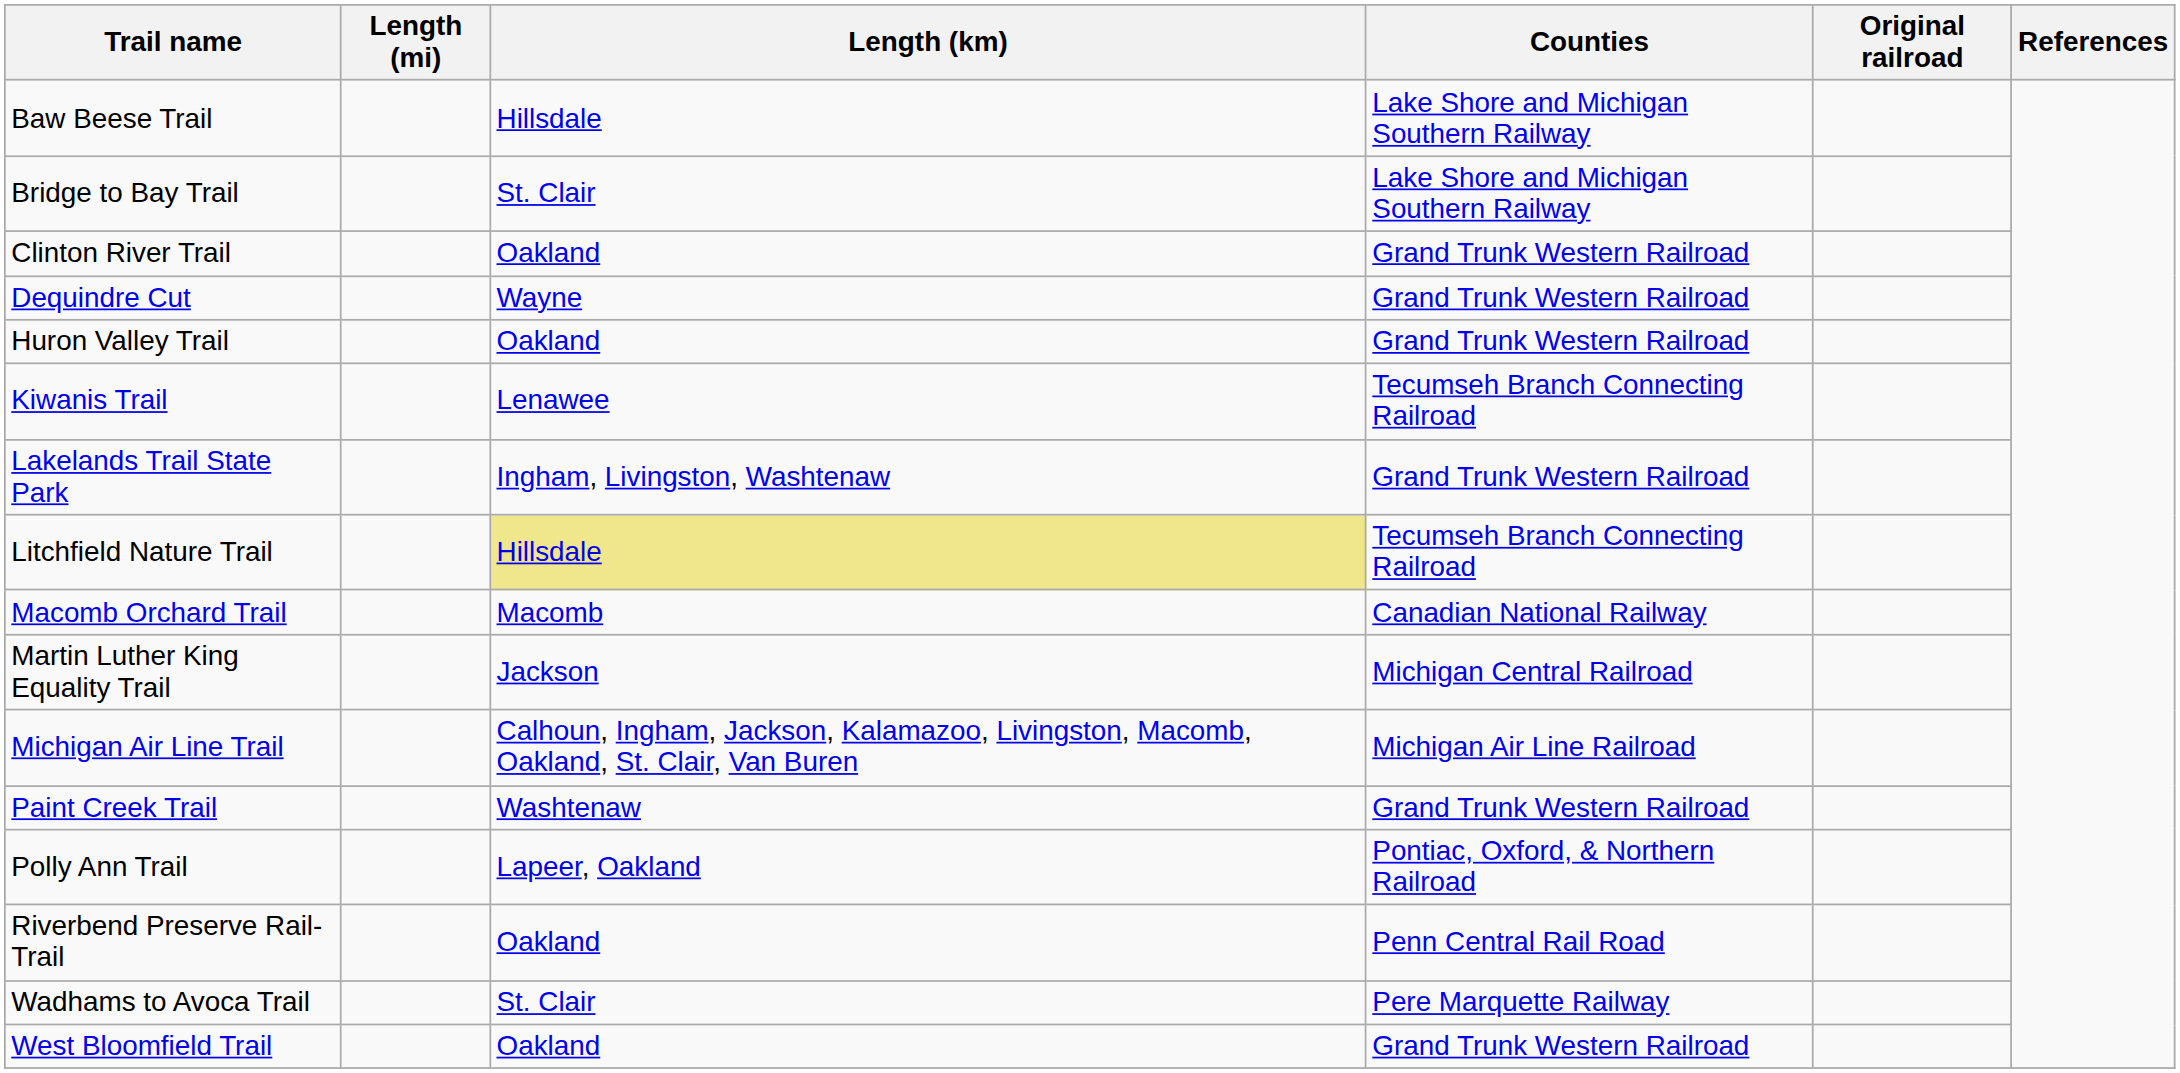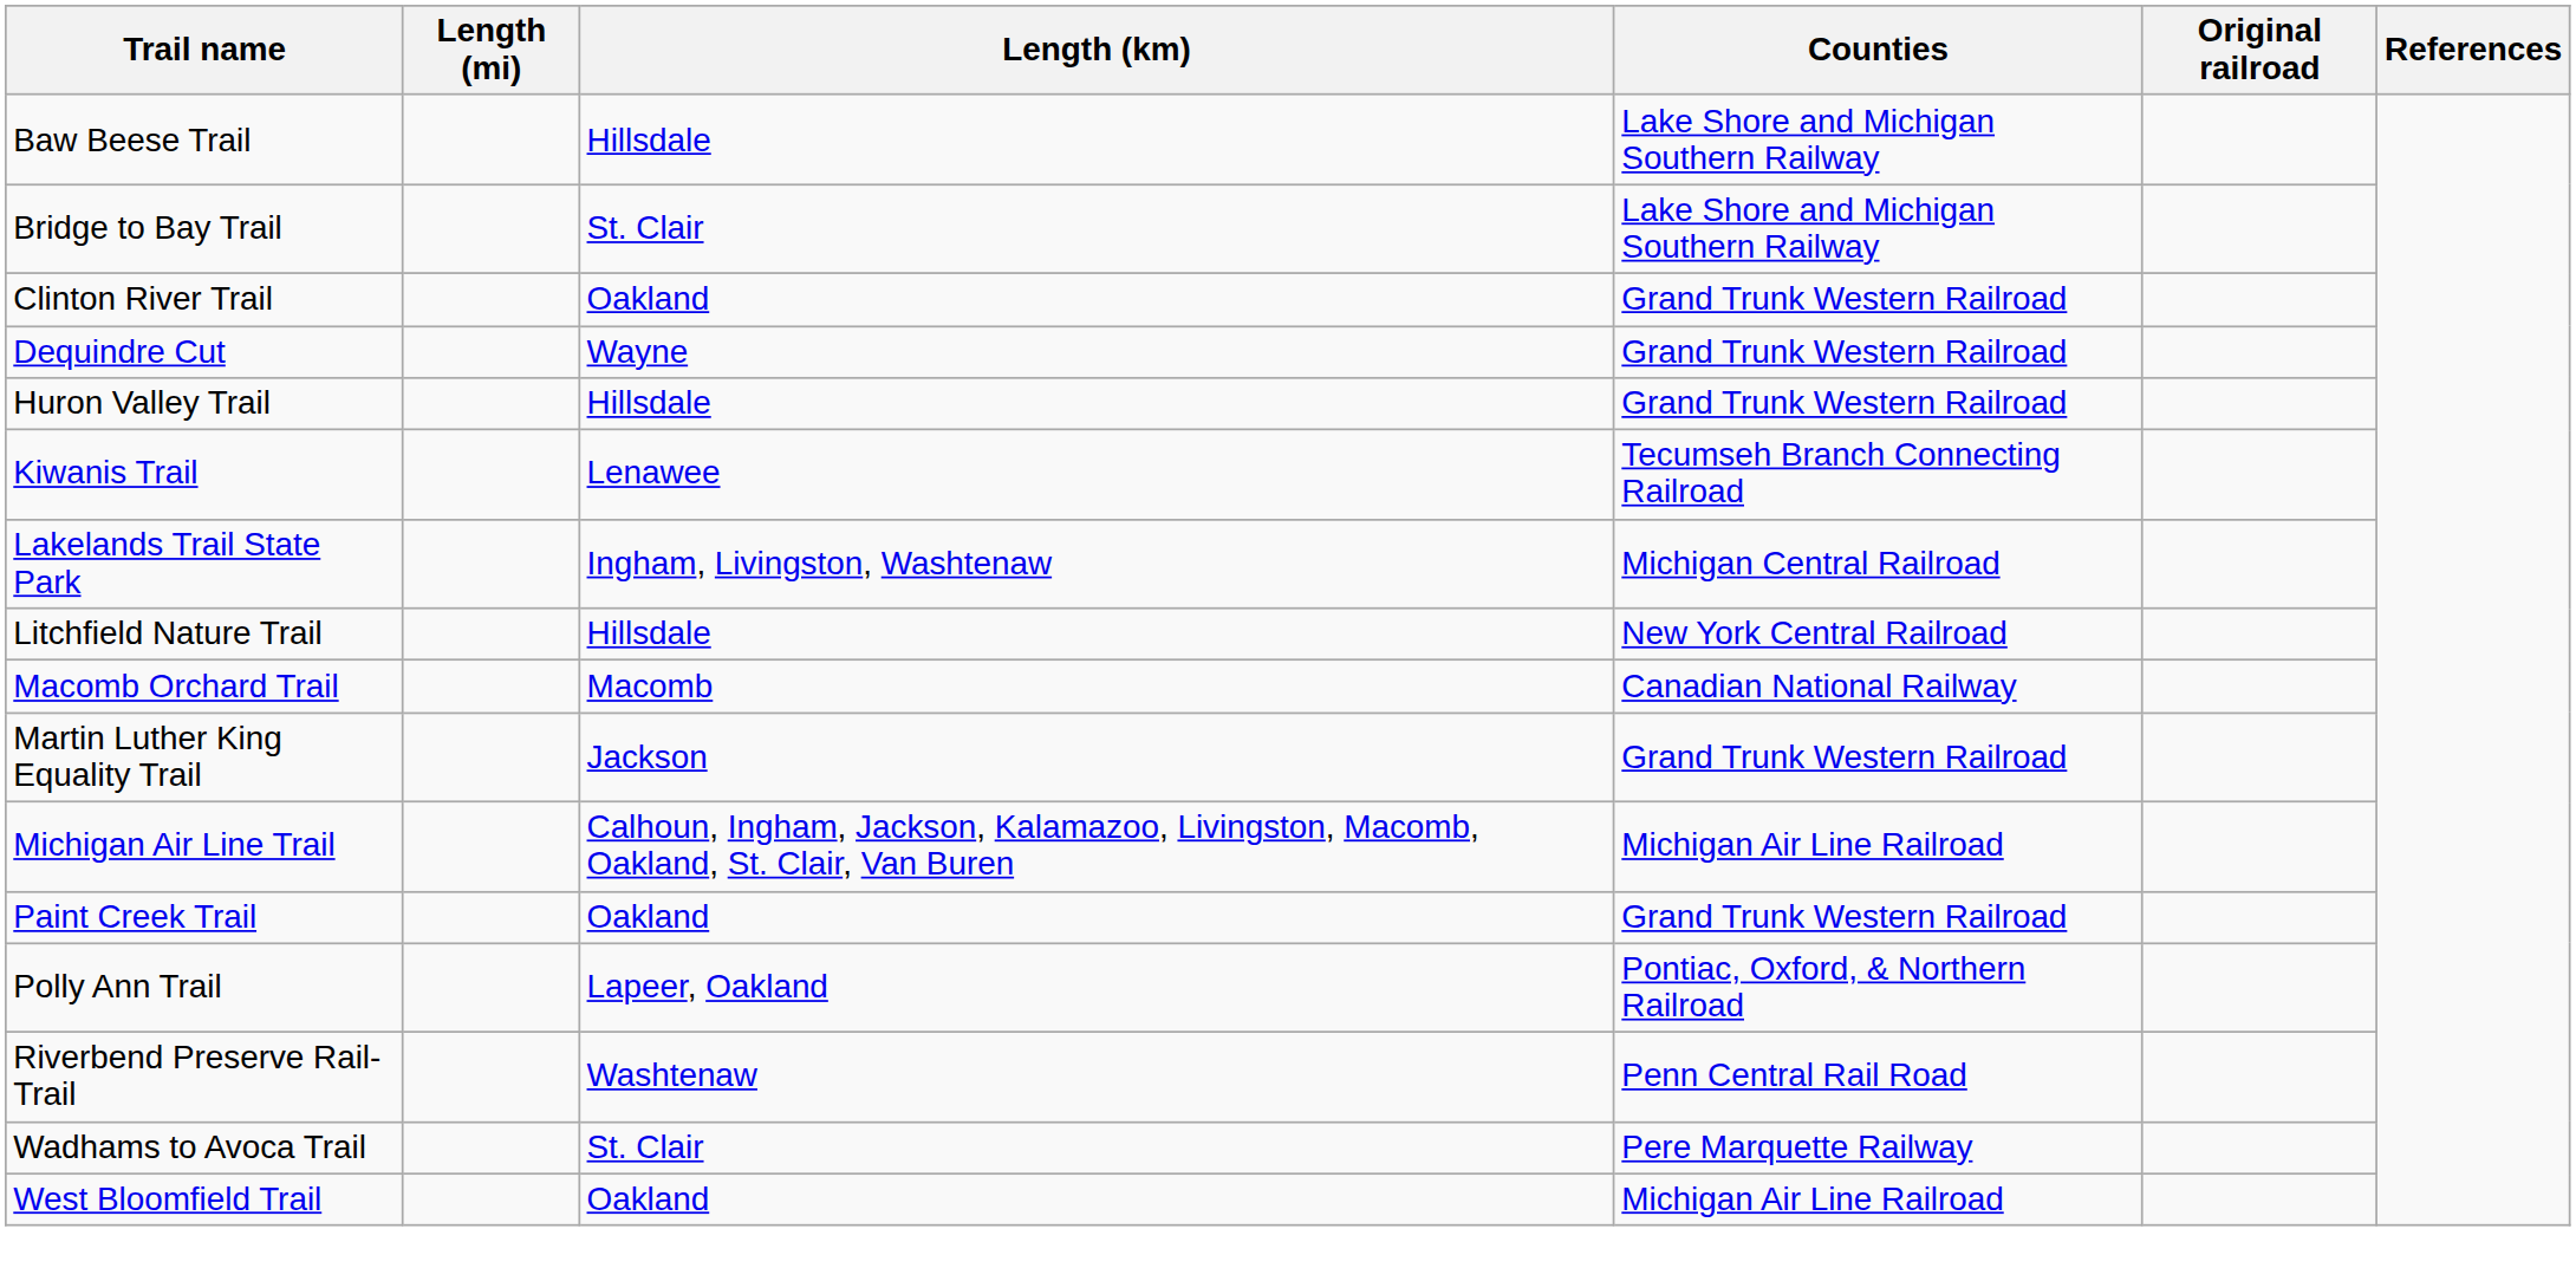 <table class="wikitable sortable">
 <tr>
 <th scope="col">Trail name</th>
 <th scope="col">Length (mi)</th>
 <th scope="col">Length (km)</th>
 <th scope="col" class = "unsortable">Counties</th>
 <th scope="col">Original railroad</th>
 <th scope="col" class = "unsortable">References</th>
 </tr>
 <tr>
 <td>Baw Beese Trail</td>
 <td></td>
 <td><a href='#'>Hillsdale</a></td>
 <td><a href='#'>Lake Shore and Michigan Southern Railway</a></td>
 <td></td>
 </tr>
 <tr>
 <td>Bridge to Bay Trail</td>
 <td></td>
 <td><a href='#'>St. Clair</a></td>
 <td><a href='#'>Lake Shore and Michigan Southern Railway</a></td>
 <td></td>
 </tr>
 <tr>
 <td>Clinton River Trail</td>
 <td></td>
 <td><a href='#'>Oakland</a></td>
 <td><a href='#'>Grand Trunk Western Railroad</a></td>
 <td></td>
 </tr>
 <tr>
 <td><a href='#'>Dequindre Cut</a></td>
 <td></td>
 <td><a href='#'>Wayne</a></td>
 <td><a href='#'>Grand Trunk Western Railroad</a></td>
 <td></td>
 </tr>
 <tr>
 <td>Huron Valley Trail</td>
 <td></td>
-<td><a href='#'>Oakland</a></td>
+<td><a href='#'>Hillsdale</a></td>
 <td><a href='#'>Grand Trunk Western Railroad</a></td>
 <td></td>
 </tr>
 <tr>
 <td><a href='#'>Kiwanis Trail</a></td>
 <td></td>
 <td><a href='#'>Lenawee</a></td>
 <td><a href='#'>Tecumseh Branch Connecting Railroad</a></td>
 <td></td>
 </tr>
 <tr>
 <td><a href='#'>Lakelands Trail State Park</a></td>
 <td></td>
 <td><a href='#'>Ingham</a>, <a href='#'>Livingston</a>, <a href='#'>Washtenaw</a></td>
-<td><a href='#'>Grand Trunk Western Railroad</a></td>
+<td><a href='#'>Michigan Central Railroad</a></td>
 <td></td>
 </tr>
 <tr>
 <td>Litchfield Nature Trail</td>
 <td></td>
-<td style="background: khaki;"><a href='#'>Hillsdale</a></td>
-<td><a href='#'>Tecumseh Branch Connecting Railroad</a></td>
+<td><a href='#'>Hillsdale</a></td>
+<td><a href='#'>New York Central Railroad</a></td>
 <td></td>
 </tr>
 <tr>
 <td><a href='#'>Macomb Orchard Trail</a></td>
 <td></td>
 <td><a href='#'>Macomb</a></td>
 <td><a href='#'>Canadian National Railway</a></td>
 <td></td>
 </tr>
 <tr>
 <td>Martin Luther King Equality Trail</td>
 <td></td>
 <td><a href='#'>Jackson</a></td>
-<td><a href='#'>Michigan Central Railroad</a></td>
+<td><a href='#'>Grand Trunk Western Railroad</a></td>
 <td></td>
 </tr>
 <tr>
 <td><a href='#'>Michigan Air Line Trail</a></td>
 <td></td>
 <td><a href='#'>Calhoun</a>, <a href='#'>Ingham</a>, <a href='#'>Jackson</a>, <a href='#'>Kalamazoo</a>, <a href='#'>Livingston</a>, <a href='#'>Macomb</a>, <a href='#'>Oakland</a>, <a href='#'>St. Clair</a>, <a href='#'>Van Buren</a></td>
 <td><a href='#'>Michigan Air Line Railroad</a></td>
 <td></td>
 </tr>
 <tr>
 <td><a href='#'>Paint Creek Trail</a></td>
 <td></td>
-<td><a href='#'>Washtenaw</a></td>
+<td><a href='#'>Oakland</a></td>
 <td><a href='#'>Grand Trunk Western Railroad</a></td>
 <td></td>
 </tr>
 <tr>
 <td>Polly Ann Trail</td>
 <td></td>
 <td><a href='#'>Lapeer</a>, <a href='#'>Oakland</a></td>
 <td><a href='#'>Pontiac, Oxford, & Northern Railroad</a></td>
 <td></td>
 </tr>
 <tr>
 <td>Riverbend Preserve Rail-Trail</td>
 <td></td>
-<td><a href='#'>Oakland</a></td>
+<td><a href='#'>Washtenaw</a></td>
 <td><a href='#'>Penn Central Rail Road</a></td>
 <td></td>
 </tr>
 <tr>
 <td>Wadhams to Avoca Trail</td>
 <td></td>
 <td><a href='#'>St. Clair</a></td>
 <td><a href='#'>Pere Marquette Railway</a></td>
 <td></td>
 </tr>
 <tr>
 <td><a href='#'>West Bloomfield Trail</a></td>
 <td></td>
 <td><a href='#'>Oakland</a></td>
-<td><a href='#'>Grand Trunk Western Railroad</a></td>
+<td><a href='#'>Michigan Air Line Railroad</a></td>
 <td></td>
 </tr>
 </table>
